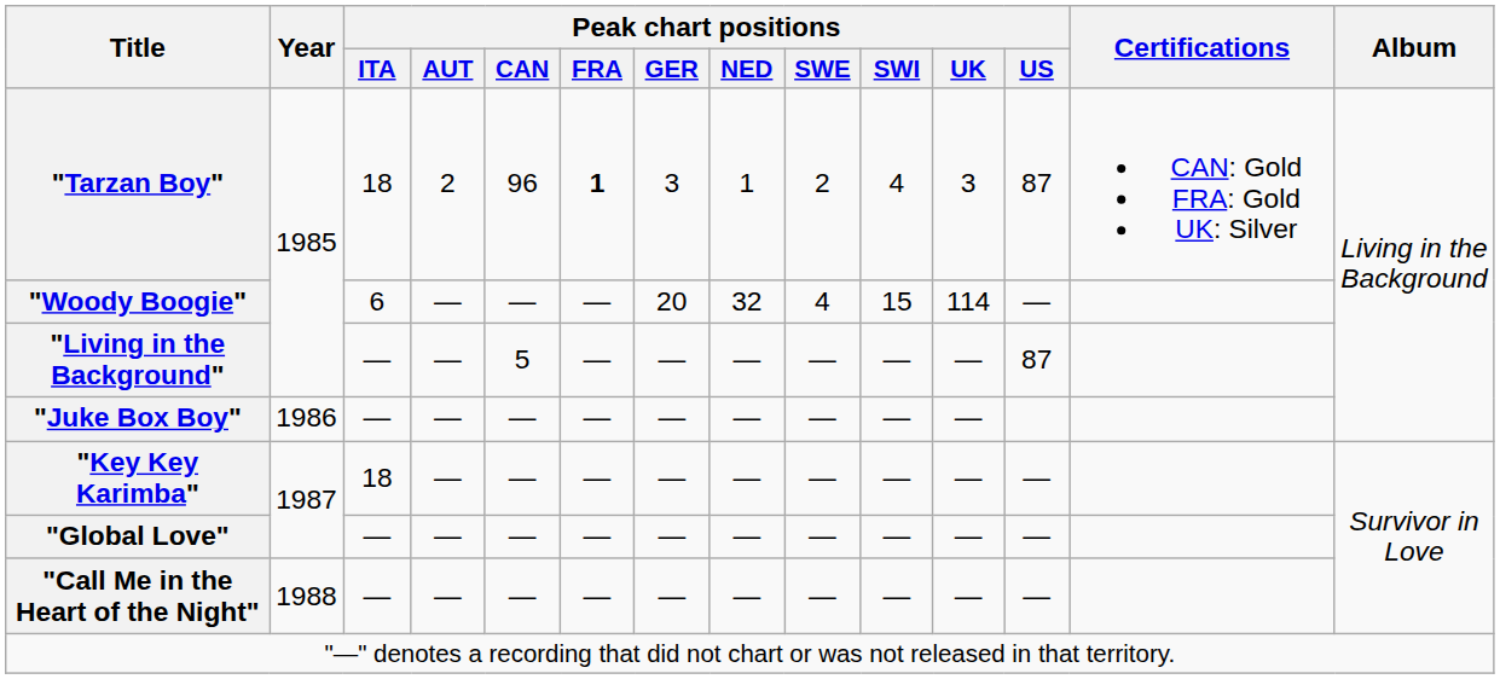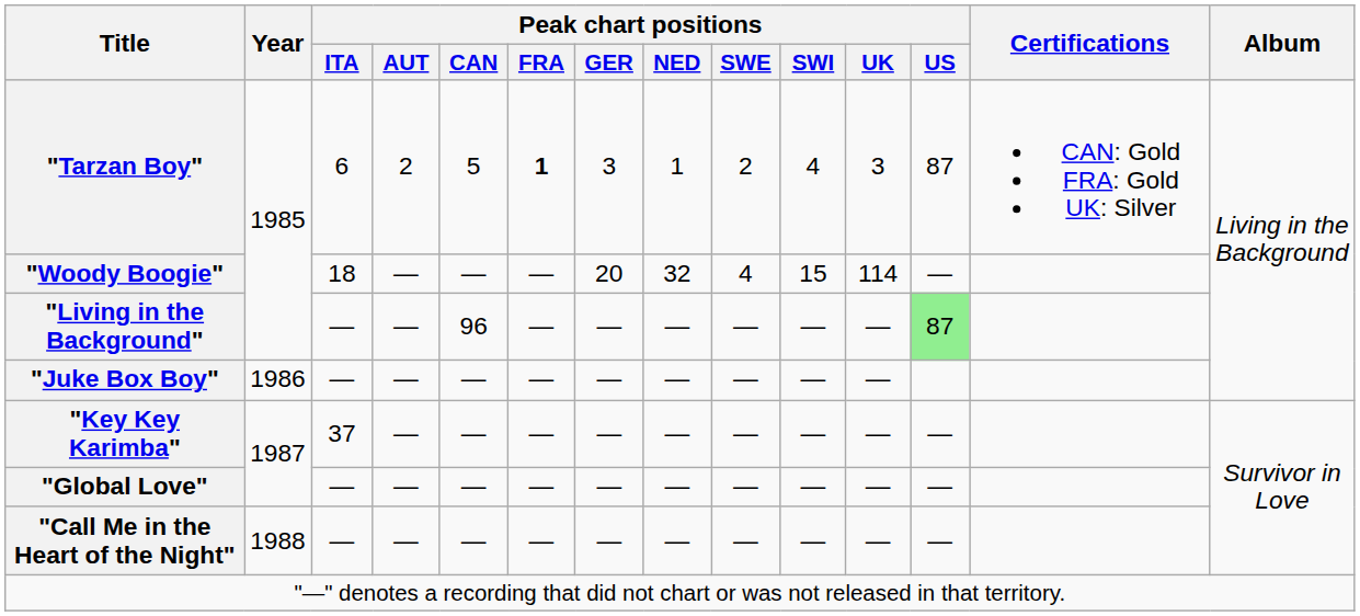 <table class="wikitable plainrowheaders" style="text-align:center;">
 <tr>
 <th scope="col" rowspan="2" style="width:12em;">Title</th>
 <th scope="col" rowspan="2">Year</th>
 <th scope="col" colspan="10">Peak chart positions</th>
 <th scope="col" rowspan="2" style="width:12em;"><a href='#'>Certifications</a></th>
 <th scope="col" rowspan="2">Album</th>
 </tr>
 <tr>
 <th style="width:3em;font-size:90%"><a href='#'>ITA</a><br></th>
 <th style="width:3em;font-size:90%"><a href='#'>AUT</a><br></th>
 <th style="width:3em;font-size:90%"><a href='#'>CAN</a><br></th>
 <th style="width:3em;font-size:90%"><a href='#'>FRA</a><br></th>
 <th style="width:3em;font-size:90%"><a href='#'>GER</a><br></th>
 <th style="width:3em;font-size:90%"><a href='#'>NED</a><br></th>
 <th style="width:3em;font-size:90%"><a href='#'>SWE</a><br></th>
 <th style="width:3em;font-size:90%"><a href='#'>SWI</a><br></th>
 <th style="width:3em;font-size:90%"><a href='#'>UK</a><br></th>
 <th style="width:3em;font-size:90%"><a href='#'>US</a><br></th>
 </tr>
 <tr>
 <th scope="row">"<a href='#'>Tarzan Boy</a>"</th>
 <td rowspan="3">1985</td>
-<td>18</td>
+<td>6</td>
 <td>2</td>
-<td>96</td>
+<td>5</td>
 <td><strong>1</strong></td>
 <td>3</td>
 <td>1</td>
 <td>2</td>
 <td>4</td>
 <td>3</td>
 <td>87</td>
 <td><br><ul><li><a href='#'>CAN</a>: Gold</li><li><a href='#'>FRA</a>: Gold</li><li><a href='#'>UK</a>: Silver</li></ul></td>
 <td rowspan="4"><em>Living in the Background</em></td>
 </tr>
 <tr>
 <th scope="row">"<a href='#'>Woody Boogie</a>"</th>
-<td>6</td>
+<td>18</td>
 <td>—</td>
 <td>—</td>
 <td>—</td>
 <td>20</td>
 <td>32</td>
 <td>4</td>
 <td>15</td>
 <td>114</td>
 <td>—</td>
 <td></td>
 </tr>
 <tr>
 <th scope="row">"<a href='#'>Living in the Background</a>"</th>
 <td>—</td>
 <td>—</td>
-<td>5</td>
+<td>96</td>
 <td>—</td>
 <td>—</td>
 <td>—</td>
 <td>—</td>
 <td>—</td>
 <td>—</td>
-<td>87</td>
+<td style="background: lightgreen;">87</td>
 <td></td>
 </tr>
 <tr>
 <th scope="row">"<a href='#'>Juke Box Boy</a>"</th>
 <td rowspan="1">1986</td>
 <td 12>—</td>
 <td>—</td>
 <td>—</td>
 <td>—</td>
 <td>—</td>
 <td>—</td>
 <td>—</td>
 <td>—</td>
 <td>—</td>
 <td></td>
 </tr>
 <tr>
 <th scope="row">"<a href='#'>Key Key Karimba</a>"</th>
 <td rowspan="2">1987</td>
-<td>18</td>
+<td>37</td>
 <td>—</td>
 <td>—</td>
 <td>—</td>
 <td>—</td>
 <td>—</td>
 <td>—</td>
 <td>—</td>
 <td>—</td>
 <td>—</td>
 <td></td>
 <td rowspan="3"><em>Survivor in Love</em></td>
 </tr>
 <tr>
 <th scope="row">"Global Love"<br></th>
 <td>—</td>
 <td>—</td>
 <td>—</td>
 <td>—</td>
 <td>—</td>
 <td>—</td>
 <td>—</td>
 <td>—</td>
 <td>—</td>
 <td>—</td>
 <td></td>
 </tr>
 <tr>
 <th scope="row">"Call Me in the Heart of the Night"</th>
 <td rowspan="1">1988</td>
 <td>—</td>
 <td>—</td>
 <td>—</td>
 <td>—</td>
 <td>—</td>
 <td>—</td>
 <td>—</td>
 <td>—</td>
 <td>—</td>
 <td>—</td>
 <td></td>
 </tr>
 <tr>
 <td colspan="14" style="font-size:90%">"—" denotes a recording that did not chart or was not released in that territory.</td>
 </tr>
 </table>
